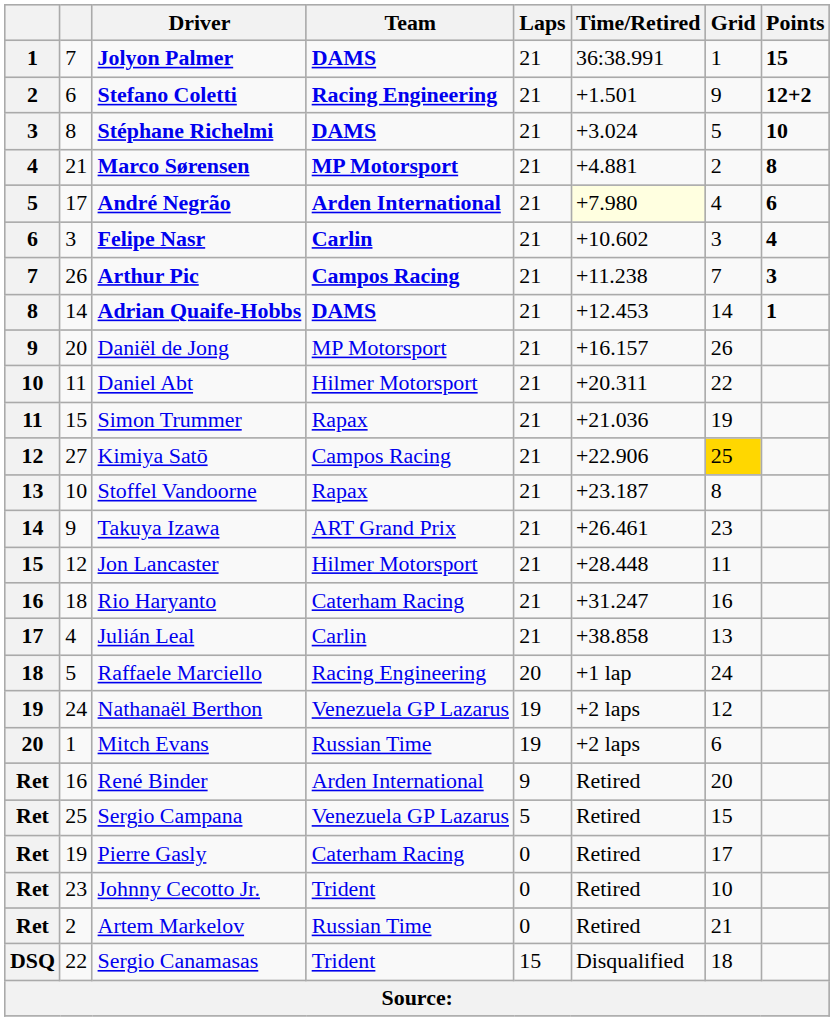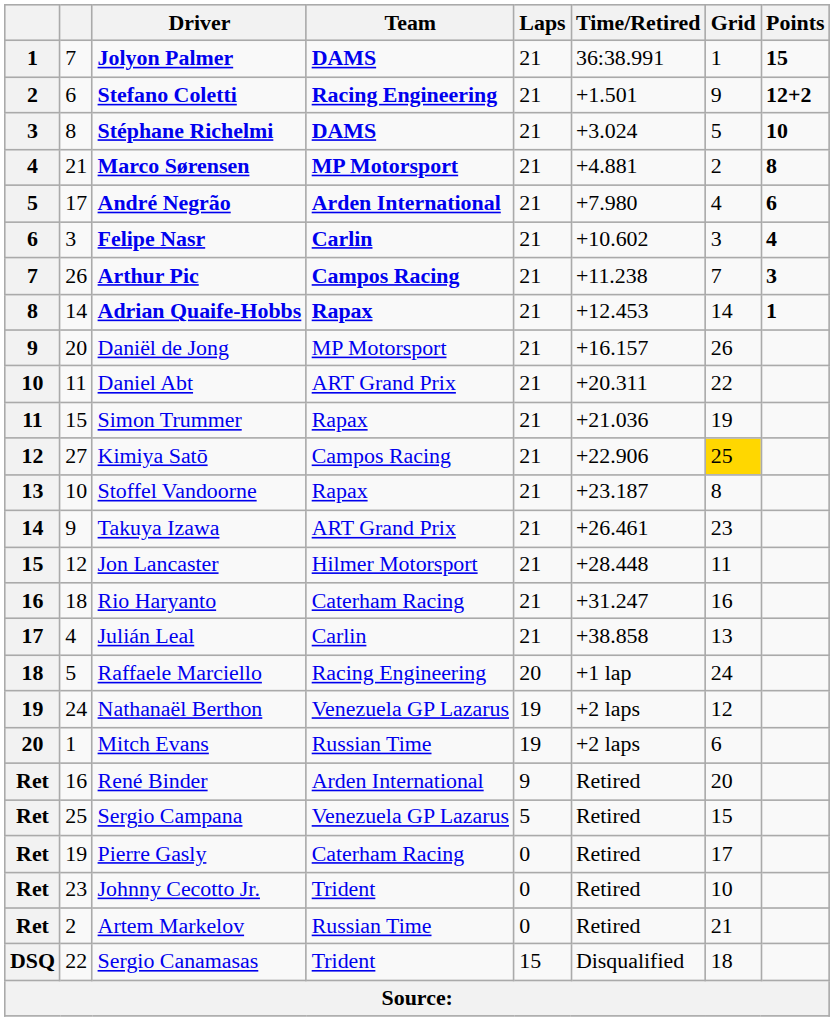 <table class="wikitable" style="font-size:85%">
 <tr>
 <th></th>
 <th></th>
 <th>Driver</th>
 <th>Team</th>
 <th>Laps</th>
 <th>Time/Retired</th>
 <th>Grid</th>
 <th>Points</th>
 </tr>
 <tr>
 <th>1</th>
 <td>7</td>
 <td> <strong><a href='#'>Jolyon Palmer</a></strong></td>
 <td><strong><a href='#'>DAMS</a></strong></td>
 <td>21</td>
 <td>36:38.991</td>
 <td>1</td>
 <td><strong>15</strong></td>
 </tr>
 <tr>
 <th>2</th>
 <td>6</td>
 <td> <strong><a href='#'>Stefano Coletti</a></strong></td>
 <td><strong><a href='#'>Racing Engineering</a></strong></td>
 <td>21</td>
 <td>+1.501</td>
 <td>9</td>
 <td><strong>12+2</strong></td>
 </tr>
 <tr>
 <th>3</th>
 <td>8</td>
 <td> <strong><a href='#'>Stéphane Richelmi</a></strong></td>
 <td><strong><a href='#'>DAMS</a></strong></td>
 <td>21</td>
 <td>+3.024</td>
 <td>5</td>
 <td><strong>10</strong></td>
 </tr>
 <tr>
 <th>4</th>
 <td>21</td>
 <td> <strong><a href='#'>Marco Sørensen</a></strong></td>
 <td><strong><a href='#'>MP Motorsport</a></strong></td>
 <td>21</td>
 <td>+4.881</td>
 <td>2</td>
 <td><strong>8</strong></td>
 </tr>
 <tr>
 <th>5</th>
 <td>17</td>
 <td> <strong><a href='#'>André Negrão</a></strong></td>
 <td><strong><a href='#'>Arden International</a></strong></td>
 <td>21</td>
-<td style="background: lightyellow;">+7.980</td>
+<td>+7.980</td>
 <td>4</td>
 <td><strong>6</strong></td>
 </tr>
 <tr>
 <th>6</th>
 <td>3</td>
 <td> <strong><a href='#'>Felipe Nasr</a></strong></td>
 <td><strong><a href='#'>Carlin</a></strong></td>
 <td>21</td>
 <td>+10.602</td>
 <td>3</td>
 <td><strong>4</strong></td>
 </tr>
 <tr>
 <th>7</th>
 <td>26</td>
 <td> <strong><a href='#'>Arthur Pic</a></strong></td>
 <td><strong><a href='#'>Campos Racing</a></strong></td>
 <td>21</td>
 <td>+11.238</td>
 <td>7</td>
 <td><strong>3</strong></td>
 </tr>
 <tr>
 <th>8</th>
 <td>14</td>
 <td> <strong><a href='#'>Adrian Quaife-Hobbs</a></strong></td>
-<td><strong><a href='#'>DAMS</a></strong></td>
+<td><strong><a href='#'>Rapax</a></strong></td>
 <td>21</td>
 <td>+12.453</td>
 <td>14</td>
 <td><strong>1</strong></td>
 </tr>
 <tr>
 <th>9</th>
 <td>20</td>
 <td> <a href='#'>Daniël de Jong</a></td>
 <td><a href='#'>MP Motorsport</a></td>
 <td>21</td>
 <td>+16.157</td>
 <td>26</td>
 <td></td>
 </tr>
 <tr>
 <th>10</th>
 <td>11</td>
 <td> <a href='#'>Daniel Abt</a></td>
-<td><a href='#'>Hilmer Motorsport</a></td>
+<td><a href='#'>ART Grand Prix</a></td>
 <td>21</td>
 <td>+20.311</td>
 <td>22</td>
 <td></td>
 </tr>
 <tr>
 <th>11</th>
 <td>15</td>
 <td> <a href='#'>Simon Trummer</a></td>
 <td><a href='#'>Rapax</a></td>
 <td>21</td>
 <td>+21.036</td>
 <td>19</td>
 <td></td>
 </tr>
 <tr>
 <th>12</th>
 <td>27</td>
 <td> <a href='#'>Kimiya Satō</a></td>
 <td><a href='#'>Campos Racing</a></td>
 <td>21</td>
 <td>+22.906</td>
 <td style="background: gold;">25</td>
 <td></td>
 </tr>
 <tr>
 <th>13</th>
 <td>10</td>
 <td> <a href='#'>Stoffel Vandoorne</a></td>
 <td><a href='#'>Rapax</a></td>
 <td>21</td>
 <td>+23.187</td>
 <td>8</td>
 <td></td>
 </tr>
 <tr>
 <th>14</th>
 <td>9</td>
 <td> <a href='#'>Takuya Izawa</a></td>
 <td><a href='#'>ART Grand Prix</a></td>
 <td>21</td>
 <td>+26.461</td>
 <td>23</td>
 <td></td>
 </tr>
 <tr>
 <th>15</th>
 <td>12</td>
 <td> <a href='#'>Jon Lancaster</a></td>
 <td><a href='#'>Hilmer Motorsport</a></td>
 <td>21</td>
 <td>+28.448</td>
 <td>11</td>
 <td></td>
 </tr>
 <tr>
 <th>16</th>
 <td>18</td>
 <td> <a href='#'>Rio Haryanto</a></td>
 <td><a href='#'>Caterham Racing</a></td>
 <td>21</td>
 <td>+31.247</td>
 <td>16</td>
 <td></td>
 </tr>
 <tr>
 <th>17</th>
 <td>4</td>
 <td> <a href='#'>Julián Leal</a></td>
 <td><a href='#'>Carlin</a></td>
 <td>21</td>
 <td>+38.858</td>
 <td>13</td>
 <td></td>
 </tr>
 <tr>
 <th>18</th>
 <td>5</td>
 <td> <a href='#'>Raffaele Marciello</a></td>
 <td><a href='#'>Racing Engineering</a></td>
 <td>20</td>
 <td>+1 lap</td>
 <td>24</td>
 <td></td>
 </tr>
 <tr>
 <th>19</th>
 <td>24</td>
 <td> <a href='#'>Nathanaël Berthon</a></td>
 <td><a href='#'>Venezuela GP Lazarus</a></td>
 <td>19</td>
 <td>+2 laps</td>
 <td>12</td>
 <td></td>
 </tr>
 <tr>
 <th>20</th>
 <td>1</td>
 <td> <a href='#'>Mitch Evans</a></td>
 <td><a href='#'>Russian Time</a></td>
 <td>19</td>
 <td>+2 laps</td>
 <td>6</td>
 <td></td>
 </tr>
 <tr>
 <th>Ret</th>
 <td>16</td>
 <td> <a href='#'>René Binder</a></td>
 <td><a href='#'>Arden International</a></td>
 <td>9</td>
 <td>Retired</td>
 <td>20</td>
 <td></td>
 </tr>
 <tr>
 <th>Ret</th>
 <td>25</td>
 <td> <a href='#'>Sergio Campana</a></td>
 <td><a href='#'>Venezuela GP Lazarus</a></td>
 <td>5</td>
 <td>Retired</td>
 <td>15</td>
 <td></td>
 </tr>
 <tr>
 <th>Ret</th>
 <td>19</td>
 <td> <a href='#'>Pierre Gasly</a></td>
 <td><a href='#'>Caterham Racing</a></td>
 <td>0</td>
 <td>Retired</td>
 <td>17</td>
 <td></td>
 </tr>
 <tr>
 <th>Ret</th>
 <td>23</td>
 <td> <a href='#'>Johnny Cecotto Jr.</a></td>
 <td><a href='#'>Trident</a></td>
 <td>0</td>
 <td>Retired</td>
 <td>10</td>
 <td></td>
 </tr>
 <tr>
 <th>Ret</th>
 <td>2</td>
 <td> <a href='#'>Artem Markelov</a></td>
 <td><a href='#'>Russian Time</a></td>
 <td>0</td>
 <td>Retired</td>
 <td>21</td>
 <td></td>
 </tr>
 <tr>
 <th>DSQ</th>
 <td>22</td>
 <td> <a href='#'>Sergio Canamasas</a></td>
 <td><a href='#'>Trident</a></td>
 <td>15</td>
 <td>Disqualified</td>
 <td>18</td>
 <td></td>
 </tr>
 <tr>
 <th colspan="8">Source:</th>
 </tr>
 </table>
